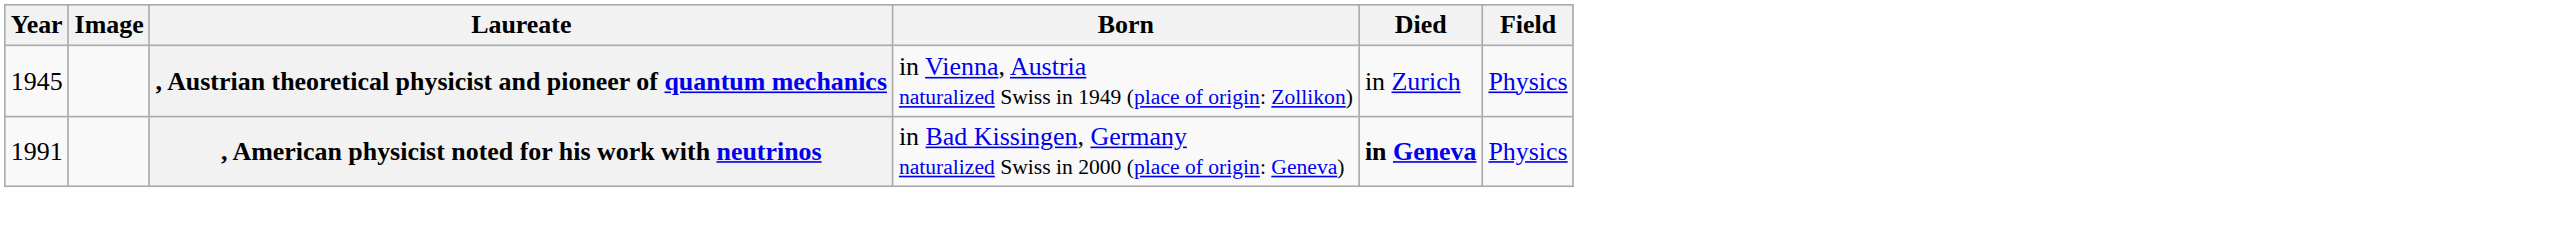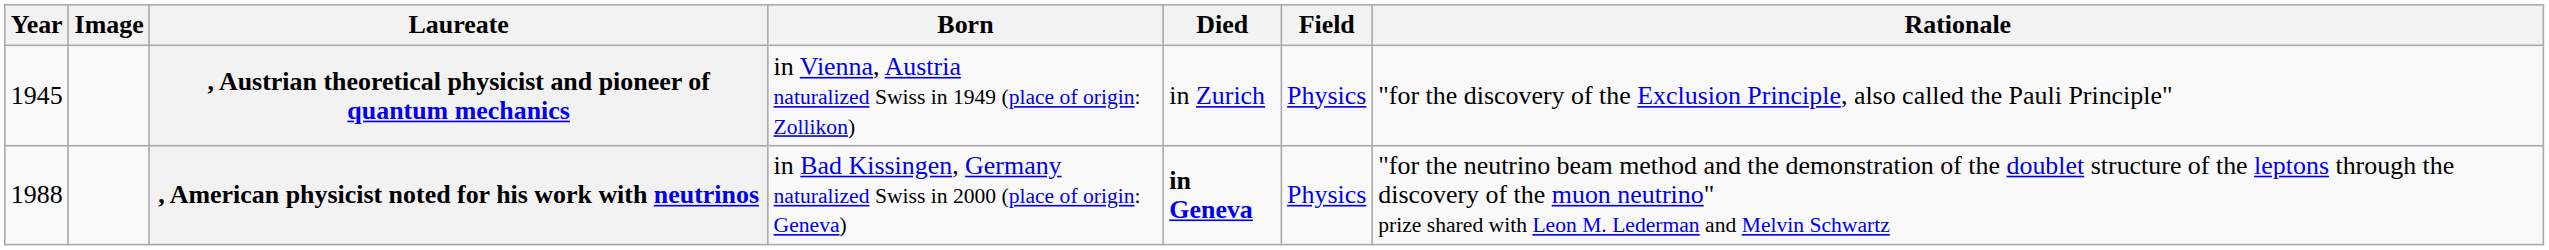 <table class="wikitable sortable plainrowheaders">
 <tr>
 <th scope="col">Year</th>
 <th scope="col" class="unsortable">Image</th>
 <th scope="col">Laureate</th>
 <th scope="col">Born</th>
 <th scope="col" class="unsortable">Died</th>
 <th scope="col">Field</th>
+<th scope="col" class="unsortable">Rationale</th>
 </tr>
 <tr>
 <td style="text-align:center;">1945</td>
 <td></td>
 <th scope="row">, Austrian theoretical physicist and pioneer of <a href='#'>quantum mechanics</a></th>
 <td> in <a href='#'>Vienna</a>, <a href='#'>Austria</a><br><small><a href='#'>naturalized</a> Swiss in 1949 (<a href='#'>place of origin</a>: <a href='#'>Zollikon</a>)</small></td>
 <td> in <a href='#'>Zurich</a></td>
 <td><a href='#'>Physics</a></td>
+<td>"for the discovery of the <a href='#'>Exclusion Principle</a>, also called the Pauli Principle"</td>
 </tr>
 <tr>
-<td style="text-align:center;">1991</td>
+<td style="text-align:center;">1988</td>
 <td></td>
 <th scope="row">, American physicist noted for his work with <a href='#'>neutrinos</a></th>
 <td> in <a href='#'>Bad Kissingen</a>, <a href='#'>Germany</a><br><small><a href='#'>naturalized</a> Swiss in 2000 (<a href='#'>place of origin</a>: <a href='#'>Geneva</a>)</small></td>
 <td><strong> in <a href='#'>Geneva</a></strong></td>
 <td><a href='#'>Physics</a></td>
+<td>"for the neutrino beam method and the demonstration of the <a href='#'>doublet</a> structure of the <a href='#'>leptons</a> through the discovery of the <a href='#'>muon neutrino</a>"<br><small>prize shared with <a href='#'>Leon M. Lederman</a> and <a href='#'>Melvin Schwartz</a></small></td>
 </tr>
 </table>
